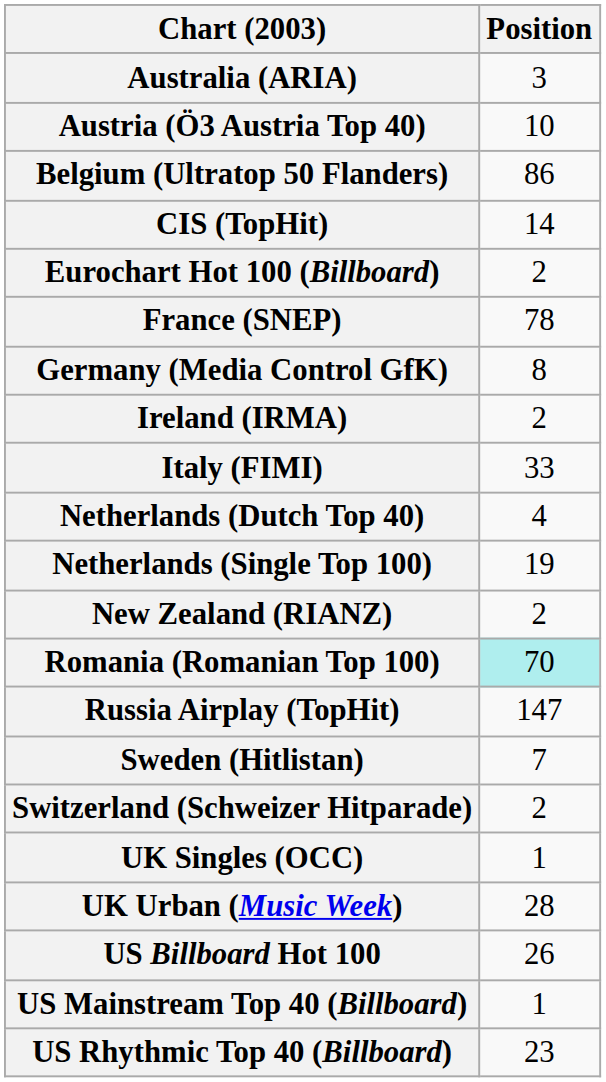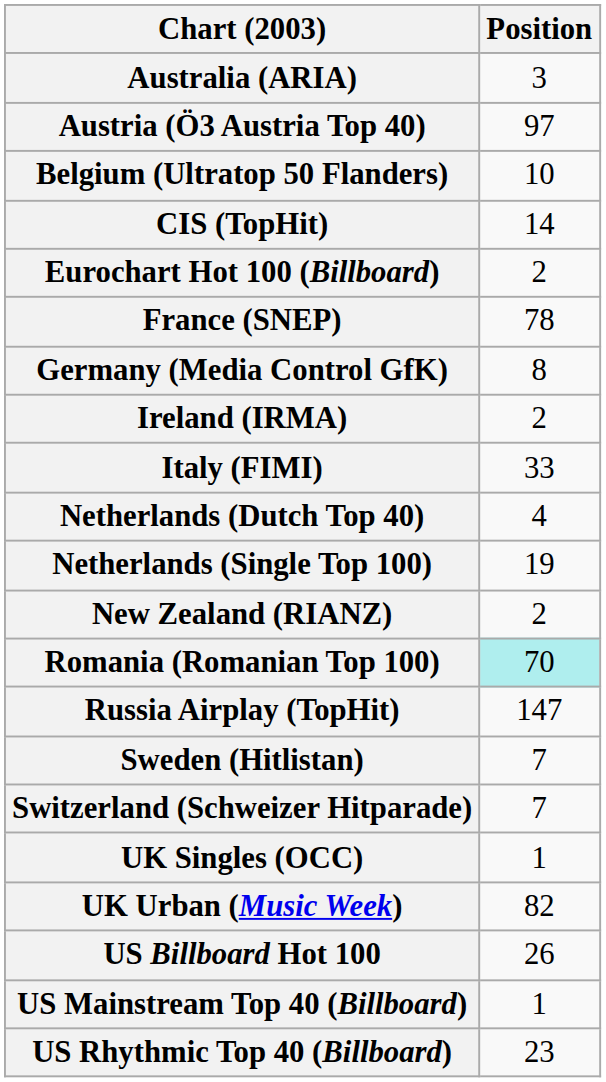 <table class="wikitable sortable plainrowheaders" style="text-align:center">
 <tr>
 <th>Chart (2003)</th>
 <th>Position</th>
 </tr>
 <tr>
 <th scope="row">Australia (ARIA)</th>
 <td>3</td>
 </tr>
 <tr>
 <th scope="row">Austria (Ö3 Austria Top 40)</th>
-<td>10</td>
+<td>97</td>
 </tr>
 <tr>
 <th scope="row">Belgium (Ultratop 50 Flanders)</th>
-<td>86</td>
+<td>10</td>
 </tr>
 <tr>
 <th scope="row">CIS (TopHit)</th>
 <td>14</td>
 </tr>
 <tr>
 <th scope="row">Eurochart Hot 100 (<em>Billboard</em>)</th>
 <td>2</td>
 </tr>
 <tr>
 <th scope="row">France (SNEP)</th>
 <td>78</td>
 </tr>
 <tr>
 <th scope="row">Germany (Media Control GfK)</th>
 <td>8</td>
 </tr>
 <tr>
 <th scope="row">Ireland (IRMA)</th>
 <td>2</td>
 </tr>
 <tr>
 <th scope="row">Italy (FIMI)</th>
 <td>33</td>
 </tr>
 <tr>
 <th scope="row">Netherlands (Dutch Top 40)</th>
 <td>4</td>
 </tr>
 <tr>
 <th scope="row">Netherlands (Single Top 100)</th>
 <td>19</td>
 </tr>
 <tr>
 <th scope="row">New Zealand (RIANZ)</th>
 <td>2</td>
 </tr>
 <tr>
 <th scope="row">Romania (Romanian Top 100)</th>
 <td style="background: paleturquoise;">70</td>
 </tr>
 <tr>
 <th scope="row">Russia Airplay (TopHit)</th>
 <td>147</td>
 </tr>
 <tr>
 <th scope="row">Sweden (Hitlistan)</th>
 <td>7</td>
 </tr>
 <tr>
 <th scope="row">Switzerland (Schweizer Hitparade)</th>
-<td>2</td>
+<td>7</td>
 </tr>
 <tr>
 <th scope="row">UK Singles (OCC)</th>
 <td>1</td>
 </tr>
 <tr>
 <th scope="row">UK Urban (<em><a href='#'>Music Week</a></em>)</th>
-<td>28</td>
+<td>82</td>
 </tr>
 <tr>
 <th scope="row">US <em>Billboard</em> Hot 100</th>
 <td>26</td>
 </tr>
 <tr>
 <th scope="row">US Mainstream Top 40 (<em>Billboard</em>)</th>
 <td>1</td>
 </tr>
 <tr>
 <th scope="row">US Rhythmic Top 40 (<em>Billboard</em>)</th>
 <td>23</td>
 </tr>
 </table>
